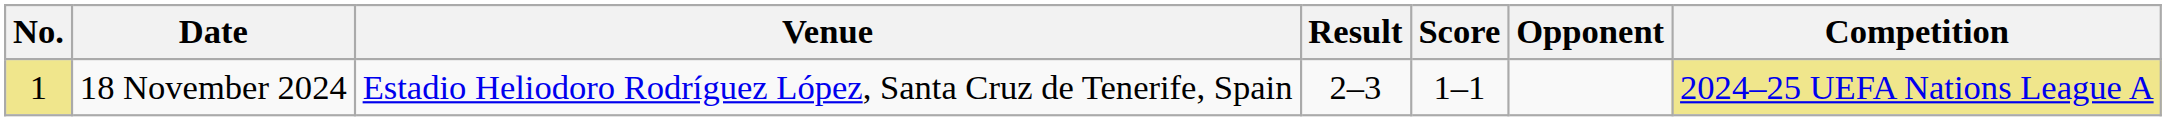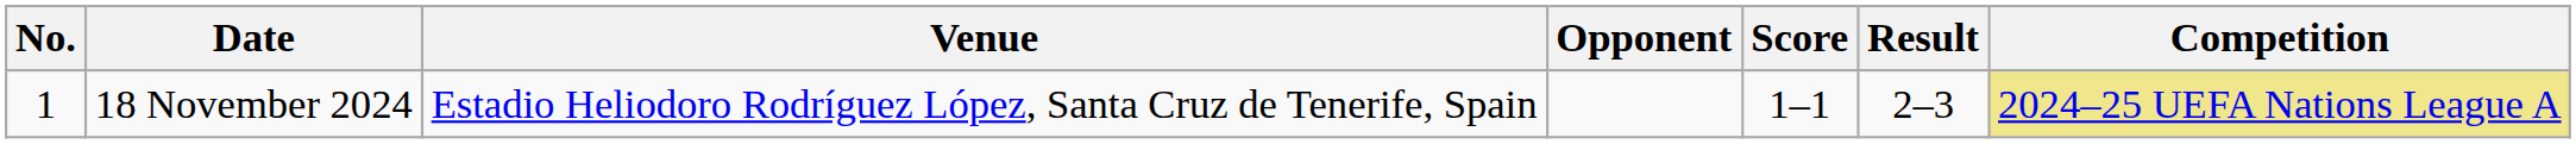 <table class="wikitable sortable">
 <tr>
 <th>No.</th>
 <th>Date</th>
 <th>Venue</th>
+<th>Opponent</th>
+<th>Score</th>
 <th>Result</th>
-<th>Score</th>
-<th>Opponent</th>
 <th>Competition</th>
 </tr>
 <tr>
-<td align=center style="background: khaki;">1</td>
+<td align=center>1</td>
 <td>18 November 2024</td>
 <td><a href='#'>Estadio Heliodoro Rodríguez López</a>, Santa Cruz de Tenerife, Spain</td>
+<td></td>
+<td align=center>1–1</td>
 <td align=center>2–3</td>
-<td align=center>1–1</td>
-<td></td>
 <td style="background: khaki;"><a href='#'>2024–25 UEFA Nations League A</a></td>
 </tr>
 </table>
